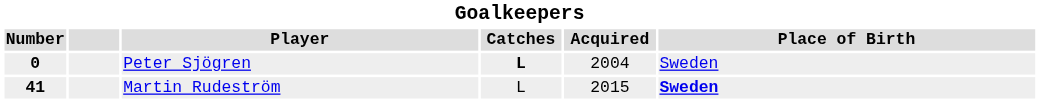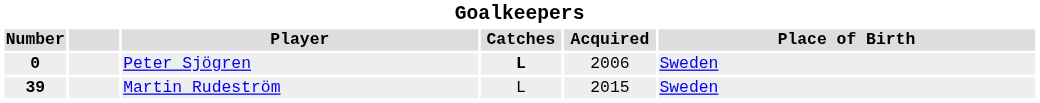 <table width=65%>
 <tr>
 <th colspan=6><big>Goalkeepers</big></th>
 </tr>
 <tr bgcolor="#dddddd">
 <th width=5%>Number</th>
 <th width=5%></th>
 <th !width=15%>Player</th>
 <th width=8%>Catches</th>
 <th width=9%>Acquired</th>
 <th width=37%>Place of Birth</th>
 </tr>
 <tr bgcolor="#eeeeee">
 <td align=center><strong>0</strong></td>
 <td align=center></td>
 <td><a href='#'>Peter Sjögren</a></td>
 <td align=center><strong>L</strong></td>
-<td align=center>2004</td>
+<td align=center>2006</td>
 <td><a href='#'>Sweden</a></td>
 </tr>
 <tr bgcolor="#eeeeee">
-<td align=center><strong>41</strong></td>
+<td align=center><strong>39</strong></td>
 <td align=center></td>
 <td><a href='#'>Martin Rudeström</a></td>
 <td align=center>L</td>
 <td align=center>2015</td>
-<td><strong><a href='#'>Sweden</a></strong></td>
+<td><a href='#'>Sweden</a></td>
 </tr>
 </table>
